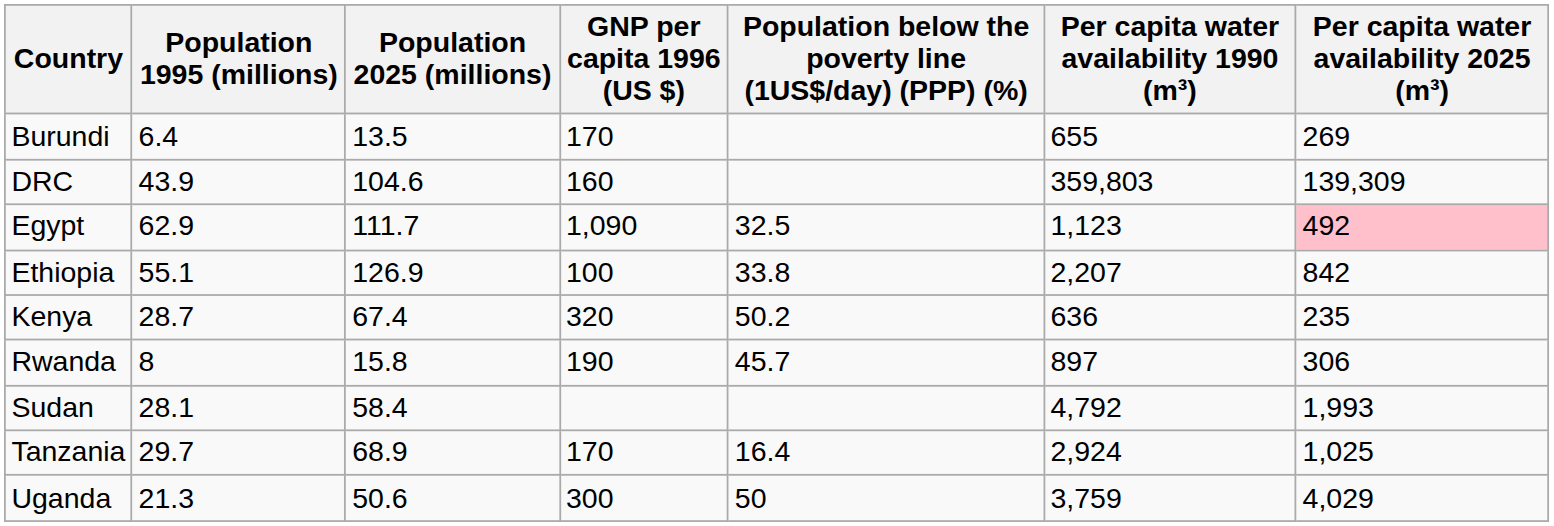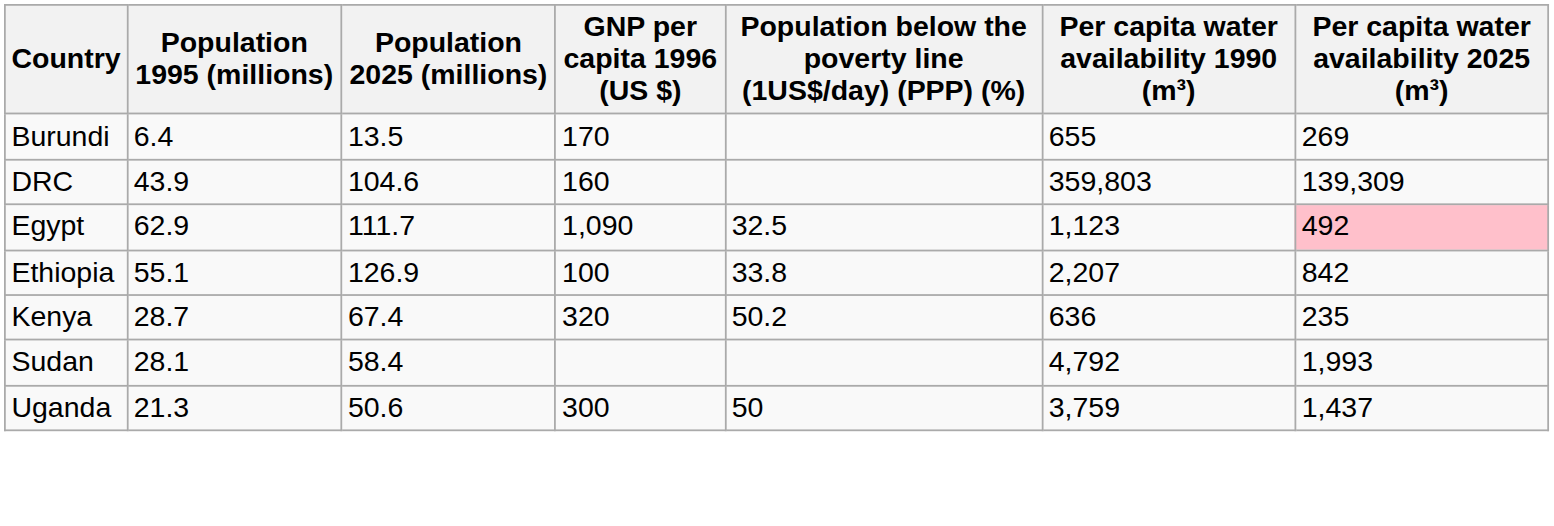 <table class="wikitable sortable">
 <tr>
 <th scope="col" class="unsortable">Country</th>
 <th>Population 1995 (millions)</th>
 <th>Population 2025 (millions)</th>
 <th>GNP per capita 1996 (US $)</th>
 <th>Population below the poverty line (1US$/day) (PPP) (%)</th>
 <th>Per capita water availability 1990 (m³)</th>
 <th>Per capita water availability 2025 (m³)</th>
 </tr>
 <tr>
 <td>Burundi</td>
 <td>6.4</td>
 <td>13.5</td>
 <td>170</td>
 <td></td>
 <td>655</td>
 <td>269</td>
 </tr>
 <tr>
 <td>DRC</td>
 <td>43.9</td>
 <td>104.6</td>
 <td>160</td>
 <td></td>
 <td>359,803</td>
 <td>139,309</td>
 </tr>
 <tr>
 <td>Egypt</td>
 <td>62.9</td>
 <td>111.7</td>
 <td>1,090</td>
 <td>32.5</td>
 <td>1,123</td>
 <td style="background: pink;">492</td>
 </tr>
 <tr>
 <td>Ethiopia</td>
 <td>55.1</td>
 <td>126.9</td>
 <td>100</td>
 <td>33.8</td>
 <td>2,207</td>
 <td>842</td>
 </tr>
 <tr>
 <td>Kenya</td>
 <td>28.7</td>
 <td>67.4</td>
 <td>320</td>
 <td>50.2</td>
 <td>636</td>
 <td>235</td>
 </tr>
 <tr>
-<td>Rwanda</td>
-<td>8</td>
-<td>15.8</td>
-<td>190</td>
-<td>45.7</td>
-<td>897</td>
-<td>306</td>
-</tr>
-<tr>
 <td>Sudan</td>
 <td>28.1</td>
 <td>58.4</td>
 <td></td>
 <td></td>
 <td>4,792</td>
 <td>1,993</td>
 </tr>
 <tr>
-<td>Tanzania</td>
-<td>29.7</td>
-<td>68.9</td>
-<td>170</td>
-<td>16.4</td>
-<td>2,924</td>
-<td>1,025</td>
-</tr>
-<tr>
 <td>Uganda</td>
 <td>21.3</td>
 <td>50.6</td>
 <td>300</td>
 <td>50</td>
 <td>3,759</td>
-<td>4,029</td>
+<td>1,437</td>
 </tr>
 </table>
